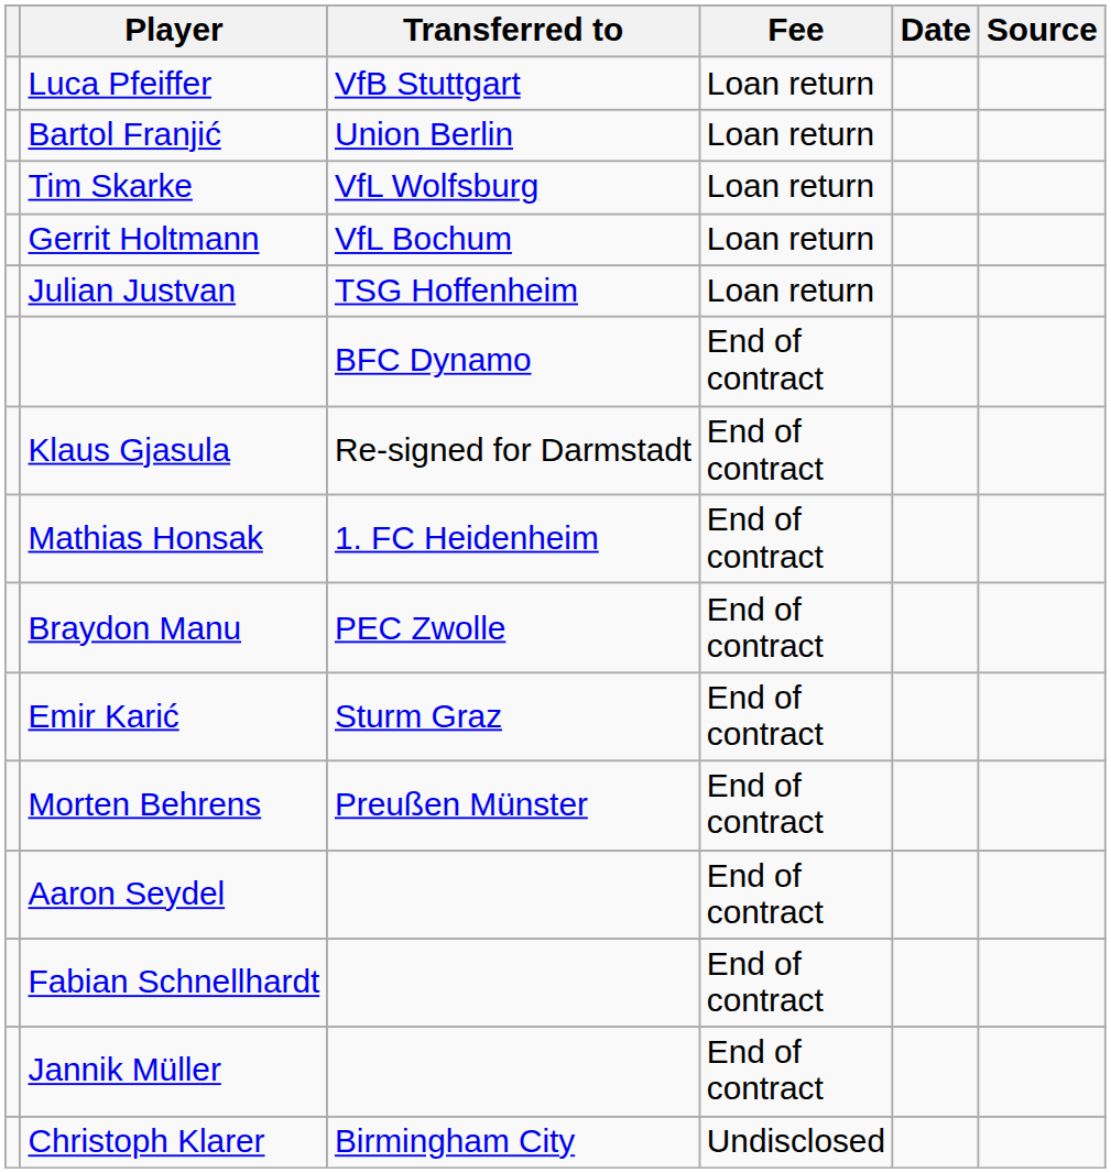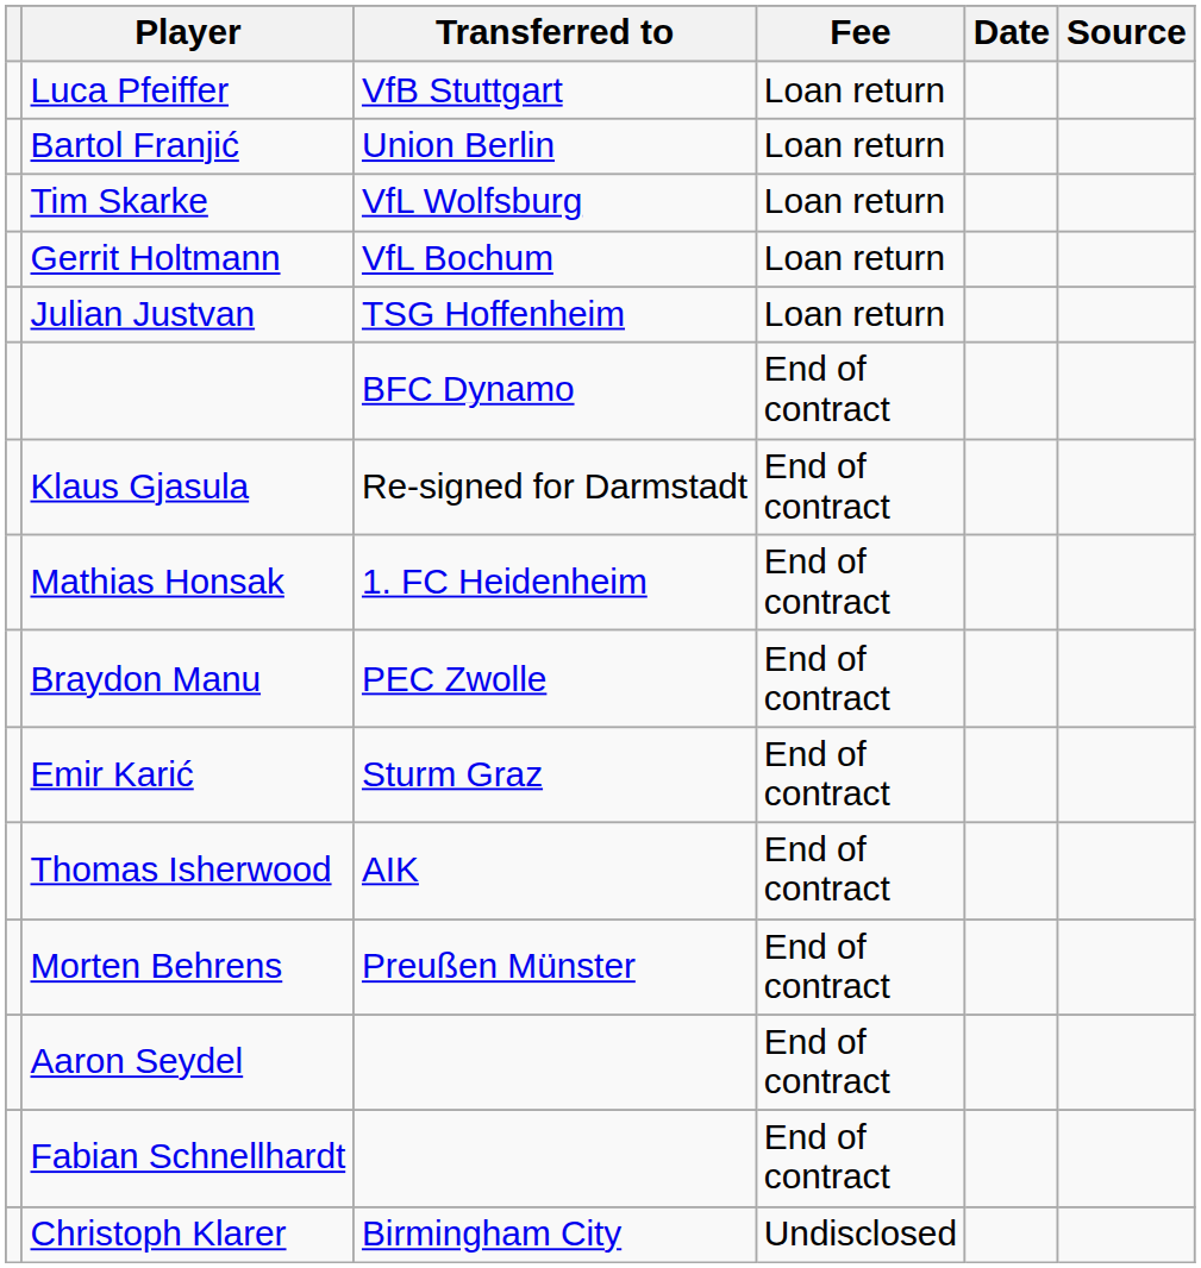 <table class="wikitable plainrowheaders sortable">
 <tr>
 <th></th>
 <th scope="col">Player</th>
 <th>Transferred to</th>
 <th style="width: 80px;">Fee</th>
 <th scope="col">Date</th>
 <th scope="col">Source</th>
 </tr>
 <tr>
 <td align="center"></td>
 <td> <a href='#'>Luca Pfeiffer</a></td>
 <td> <a href='#'>VfB Stuttgart</a></td>
 <td>Loan return</td>
 <td></td>
 <td></td>
 </tr>
 <tr>
 <td align="center"></td>
 <td> <a href='#'>Bartol Franjić</a></td>
 <td> <a href='#'>Union Berlin</a></td>
 <td>Loan return</td>
 <td></td>
 <td></td>
 </tr>
 <tr>
 <td align="center"></td>
 <td> <a href='#'>Tim Skarke</a></td>
 <td> <a href='#'>VfL Wolfsburg</a></td>
 <td>Loan return</td>
 <td></td>
 <td></td>
 </tr>
 <tr>
 <td align="center"></td>
 <td> <a href='#'>Gerrit Holtmann</a></td>
 <td> <a href='#'>VfL Bochum</a></td>
 <td>Loan return</td>
 <td></td>
 <td></td>
 </tr>
 <tr>
 <td align="center"></td>
 <td> <a href='#'>Julian Justvan</a></td>
 <td> <a href='#'>TSG Hoffenheim</a></td>
 <td>Loan return</td>
 <td></td>
 <td></td>
 </tr>
 <tr>
 <td align="center"></td>
 <td></td>
 <td> <a href='#'>BFC Dynamo</a></td>
 <td>End of contract</td>
 <td></td>
 <td></td>
 </tr>
 <tr>
 <td align="center"></td>
 <td> <a href='#'>Klaus Gjasula</a></td>
 <td>Re-signed for Darmstadt</td>
 <td>End of contract</td>
 <td></td>
 <td></td>
 </tr>
 <tr>
 <td align="center"></td>
 <td> <a href='#'>Mathias Honsak</a></td>
 <td> <a href='#'>1. FC Heidenheim</a></td>
 <td>End of contract</td>
 <td></td>
 <td></td>
 </tr>
 <tr>
 <td align="center"></td>
 <td> <a href='#'>Braydon Manu</a></td>
 <td> <a href='#'>PEC Zwolle</a></td>
 <td>End of contract</td>
 <td></td>
 <td></td>
 </tr>
 <tr>
 <td align="center"></td>
 <td> <a href='#'>Emir Karić</a></td>
 <td> <a href='#'>Sturm Graz</a></td>
 <td>End of contract</td>
 <td></td>
 <td></td>
 </tr>
 <tr>
 <td align="center"></td>
+<td> <a href='#'>Thomas Isherwood</a></td>
+<td> <a href='#'>AIK</a></td>
+<td>End of contract</td>
+<td></td>
+<td></td>
+</tr>
+<tr>
+<td align="center"></td>
 <td> <a href='#'>Morten Behrens</a></td>
 <td> <a href='#'>Preußen Münster</a></td>
 <td>End of contract</td>
 <td></td>
 <td></td>
 </tr>
 <tr>
 <td align="center"></td>
 <td> <a href='#'>Aaron Seydel</a></td>
 <td></td>
 <td>End of contract</td>
 <td></td>
 <td></td>
 </tr>
 <tr>
 <td align="center"></td>
 <td> <a href='#'>Fabian Schnellhardt</a></td>
 <td></td>
 <td>End of contract</td>
 <td></td>
 <td></td>
 </tr>
 <tr>
 <td align="center"></td>
-<td> <a href='#'>Jannik Müller</a></td>
-<td></td>
-<td>End of contract</td>
-<td></td>
-<td></td>
-</tr>
-<tr>
-<td align="center"></td>
 <td> <a href='#'>Christoph Klarer</a></td>
 <td> <a href='#'>Birmingham City</a></td>
 <td>Undisclosed</td>
 <td></td>
 <td></td>
 </tr>
 </table>
